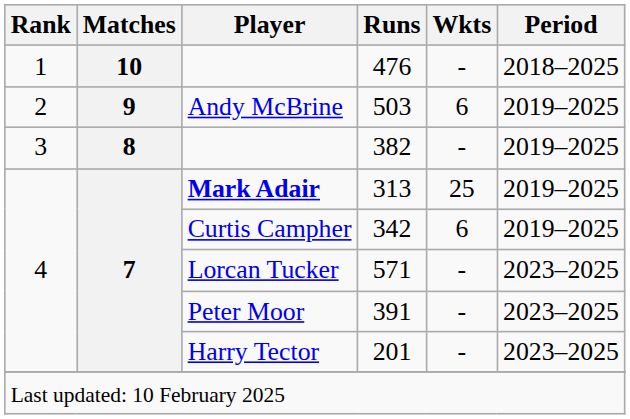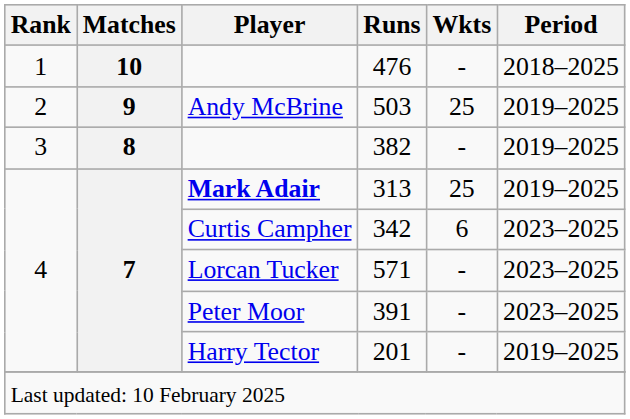 <table class="wikitable plainrowheaders sortable">
 <tr>
 <th scope=col>Rank</th>
 <th scope=col>Matches</th>
 <th scope=col>Player</th>
 <th scope=col>Runs</th>
 <th scope=col>Wkts</th>
 <th scope=col>Period</th>
 </tr>
 <tr>
 <td align=center>1</td>
 <th scope=row style=text-align:center;>10</th>
 <td></td>
 <td align=center>476</td>
 <td align=center>-</td>
 <td>2018–2025</td>
 </tr>
 <tr>
 <td align=center>2</td>
 <th scope=row style=text-align:center;>9</th>
 <td><a href='#'>Andy McBrine</a></td>
 <td align=center>503</td>
-<td align=center>6</td>
+<td align=center>25</td>
 <td>2019–2025</td>
 </tr>
 <tr>
 <td align=center>3</td>
 <th scope=row style=text-align:center;>8</th>
 <td></td>
 <td align=center>382</td>
 <td align=center>-</td>
 <td>2019–2025</td>
 </tr>
 <tr>
 <td align=center rowspan=5>4</td>
 <th scope=row style=text-align:center; rowspan=5>7</th>
 <td><strong><a href='#'>Mark Adair</a></strong></td>
 <td align=center>313</td>
 <td align=center>25</td>
 <td>2019–2025</td>
 </tr>
 <tr>
 <td><a href='#'>Curtis Campher</a></td>
 <td align=center>342</td>
 <td align=center>6</td>
-<td>2019–2025</td>
+<td>2023–2025</td>
 </tr>
 <tr>
 <td><a href='#'>Lorcan Tucker</a></td>
 <td align=center>571</td>
 <td align=center>-</td>
 <td>2023–2025</td>
 </tr>
 <tr>
 <td><a href='#'>Peter Moor</a></td>
 <td align=center>391</td>
 <td align=center>-</td>
 <td>2023–2025</td>
 </tr>
 <tr>
 <td><a href='#'>Harry Tector</a></td>
 <td align=center>201</td>
 <td align=center>-</td>
-<td>2023–2025</td>
+<td>2019–2025</td>
 </tr>
 <tr>
 </tr>
 <tr class=sortbottom>
 <td colspan=6><small>Last updated: 10 February 2025</small></td>
 </tr>
 </table>
